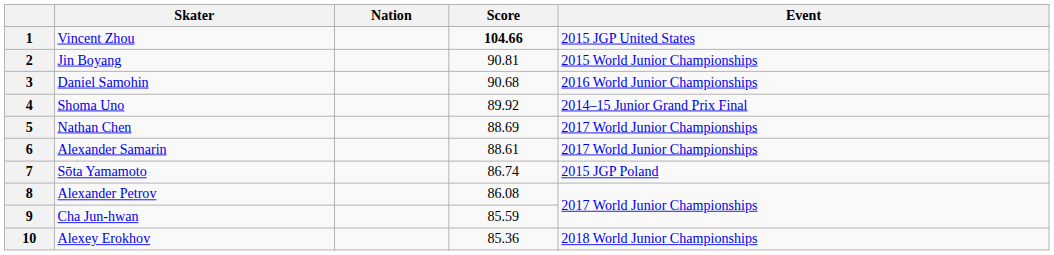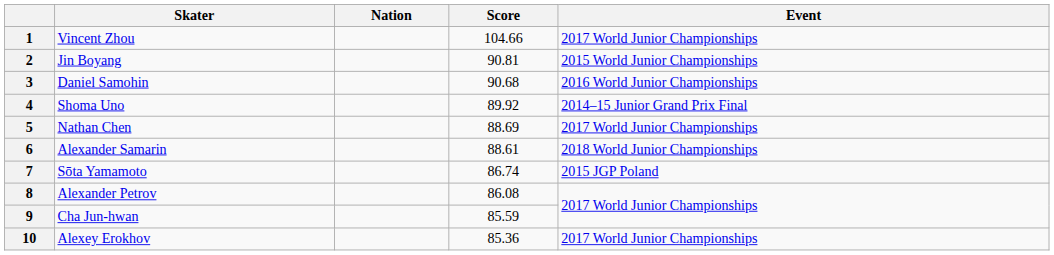 <table class="wikitable unsortable" style="text-align:left; width:75%">
 <tr>
 <th scope="col"></th>
 <th scope="col">Skater</th>
 <th scope="col">Nation</th>
 <th scope="col">Score</th>
 <th scope="col">Event</th>
 </tr>
 <tr>
 <th scope="row">1</th>
 <td><a href='#'>Vincent Zhou</a></td>
 <td></td>
-<td style="text-align:center"><strong>104.66</strong></td>
-<td><a href='#'>2015 JGP United States</a></td>
+<td style="text-align:center">104.66</td>
+<td><a href='#'>2017 World Junior Championships</a></td>
 </tr>
 <tr>
 <th scope="row">2</th>
 <td><a href='#'>Jin Boyang</a></td>
 <td></td>
 <td style="text-align:center">90.81</td>
 <td><a href='#'>2015 World Junior Championships</a></td>
 </tr>
 <tr>
 <th scope="row">3</th>
 <td><a href='#'>Daniel Samohin</a></td>
 <td></td>
 <td style="text-align:center">90.68</td>
 <td><a href='#'>2016 World Junior Championships</a></td>
 </tr>
 <tr>
 <th scope="row">4</th>
 <td><a href='#'>Shoma Uno</a></td>
 <td></td>
 <td style="text-align:center">89.92</td>
 <td><a href='#'>2014–15 Junior Grand Prix Final</a></td>
 </tr>
 <tr>
 <th scope="row">5</th>
 <td><a href='#'>Nathan Chen</a></td>
 <td></td>
 <td style="text-align:center">88.69</td>
 <td><a href='#'>2017 World Junior Championships</a></td>
 </tr>
 <tr>
 <th scope="row">6</th>
 <td><a href='#'>Alexander Samarin</a></td>
 <td></td>
 <td style="text-align:center">88.61</td>
-<td><a href='#'>2017 World Junior Championships</a></td>
+<td><a href='#'>2018 World Junior Championships</a></td>
 </tr>
 <tr>
 <th scope="row">7</th>
 <td><a href='#'>Sōta Yamamoto</a></td>
 <td></td>
 <td style="text-align:center">86.74</td>
 <td><a href='#'>2015 JGP Poland</a></td>
 </tr>
 <tr>
 <th scope="row">8</th>
 <td><a href='#'>Alexander Petrov</a></td>
 <td></td>
 <td style="text-align:center">86.08</td>
 <td rowspan="2"><a href='#'>2017 World Junior Championships</a></td>
 </tr>
 <tr>
 <th scope="row">9</th>
 <td><a href='#'>Cha Jun-hwan</a></td>
 <td></td>
 <td style="text-align:center">85.59</td>
 </tr>
 <tr>
 <th scope="row">10</th>
 <td><a href='#'>Alexey Erokhov</a></td>
 <td></td>
 <td style="text-align:center">85.36</td>
-<td><a href='#'>2018 World Junior Championships</a></td>
+<td><a href='#'>2017 World Junior Championships</a></td>
 </tr>
 </table>
